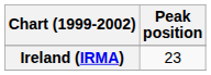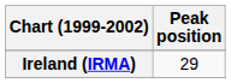 <table class="wikitable sortable plainrowheaders">
 <tr>
 <th scope="col">Chart (1999-2002)</th>
 <th scope="col">Peak<br>position</th>
 </tr>
 <tr>
 </tr>
 <tr>
 </tr>
 <tr>
 </tr>
 <tr>
 </tr>
 <tr>
 <th scope="row">Ireland (<a href='#'>IRMA</a>)</th>
-<td align="center">23</td>
+<td align="center">29</td>
 </tr>
 <tr>
 </tr>
 <tr>
 </tr>
 <tr>
 </tr>
 <tr>
 </tr>
 </table>
